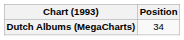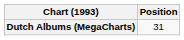 <table class="wikitable sortable plainrowheaders" style="text-align:center">
 <tr>
 <th scope="col">Chart (1993)</th>
 <th scope="col">Position</th>
 </tr>
 <tr>
 <th scope="row">Dutch Albums (MegaCharts)</th>
-<td>34</td>
+<td>31</td>
 </tr>
 </table>
